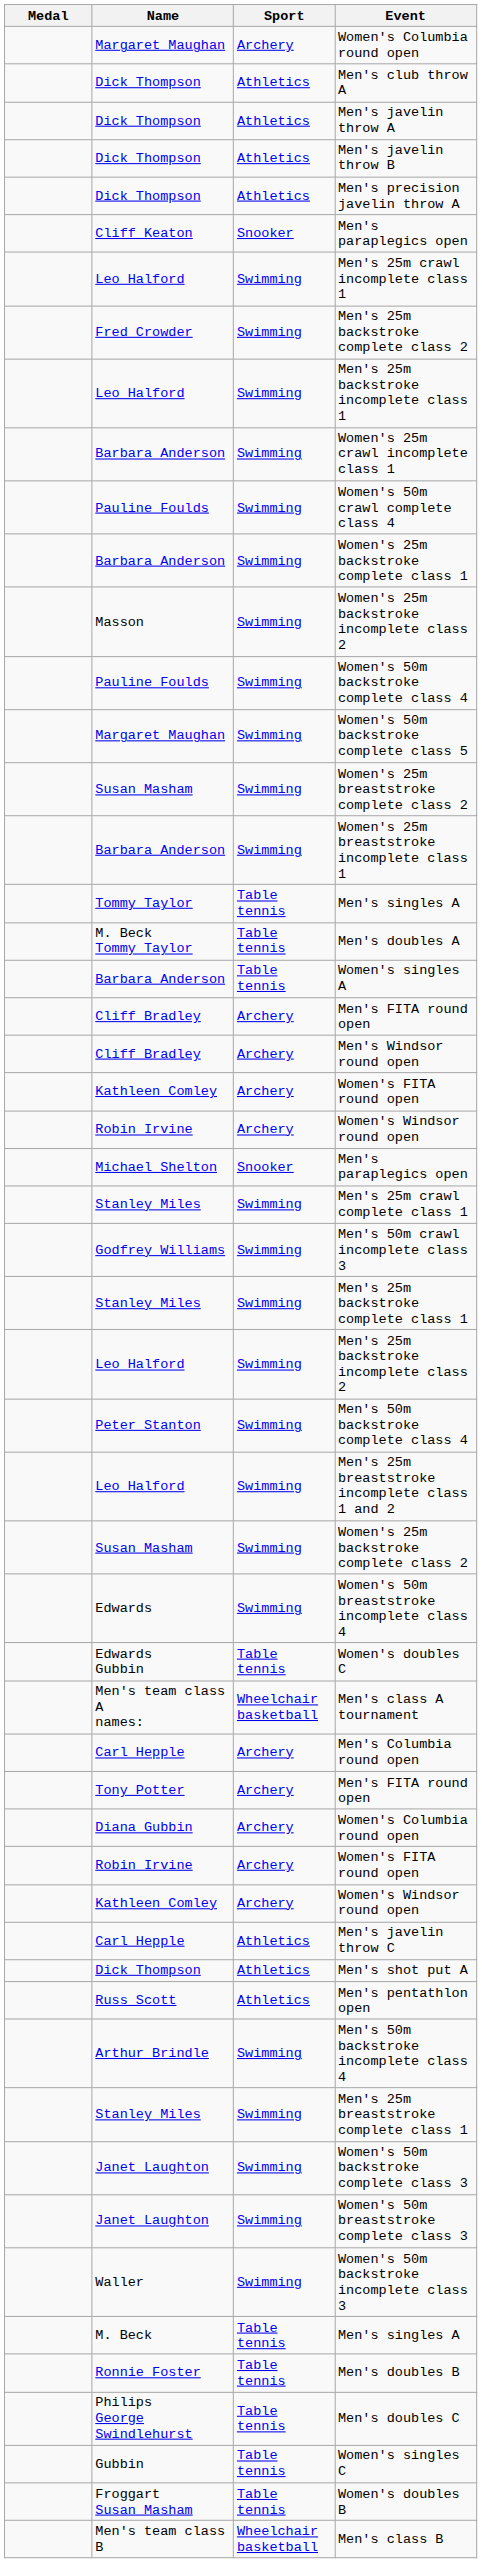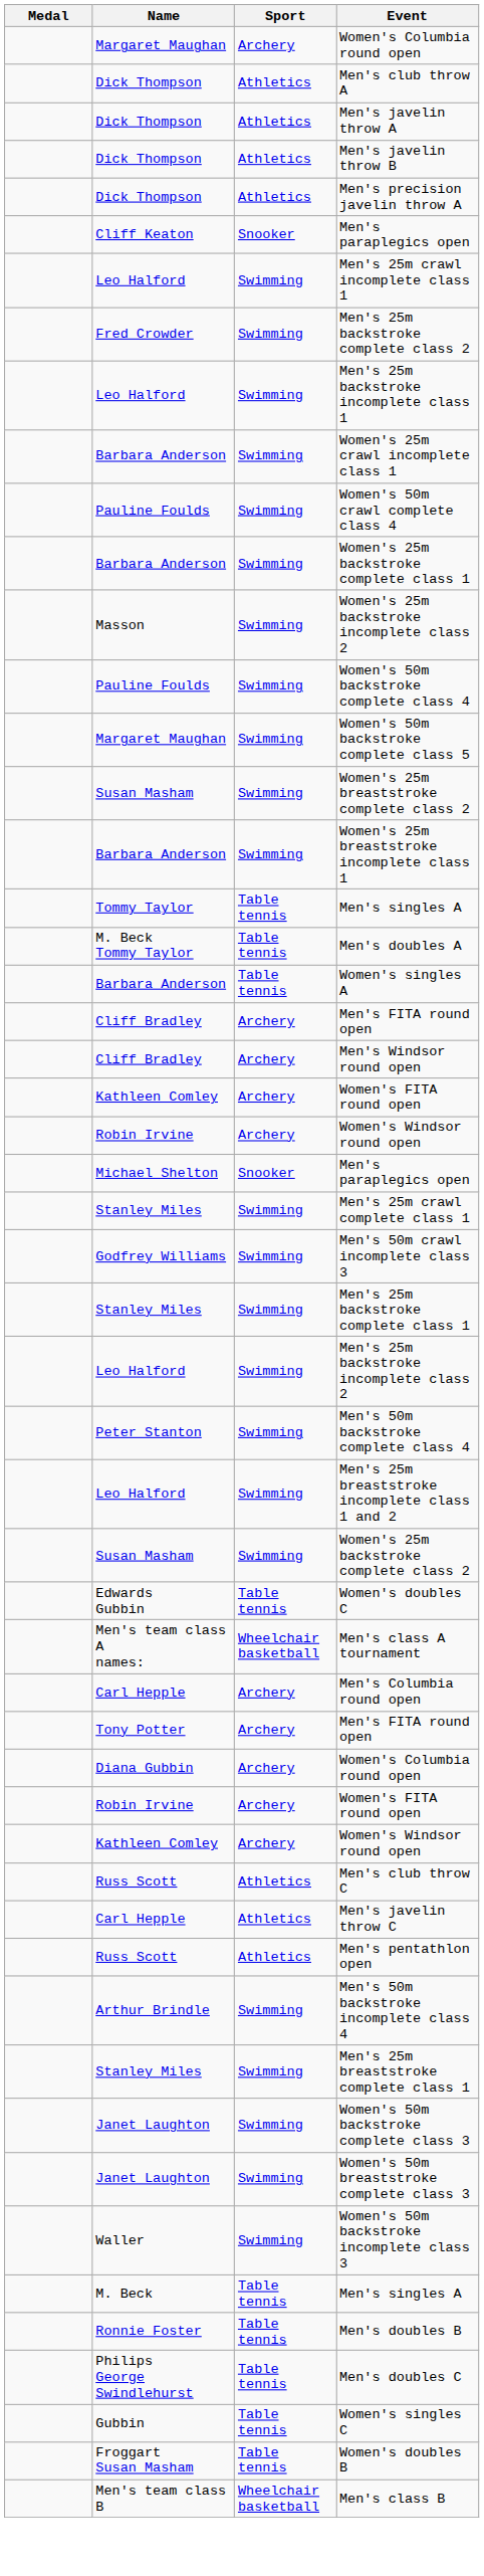 <table class="wikitable">
 <tr>
 <th style="width:6em">Medal</th>
 <th style="width:10em">Name</th>
 <th style="width:7em">Sport</th>
 <th style="width:10em">Event</th>
 </tr>
 <tr>
 <td></td>
 <td><a href='#'>Margaret Maughan</a></td>
 <td><a href='#'>Archery</a></td>
 <td>Women's Columbia round open</td>
 </tr>
 <tr>
 <td></td>
 <td><a href='#'>Dick Thompson</a></td>
 <td><a href='#'>Athletics</a></td>
 <td>Men's club throw A</td>
 </tr>
 <tr>
 <td></td>
 <td><a href='#'>Dick Thompson</a></td>
 <td><a href='#'>Athletics</a></td>
 <td>Men's javelin throw A</td>
 </tr>
 <tr>
 <td></td>
 <td><a href='#'>Dick Thompson</a></td>
 <td><a href='#'>Athletics</a></td>
 <td>Men's javelin throw B</td>
 </tr>
 <tr>
 <td></td>
 <td><a href='#'>Dick Thompson</a></td>
 <td><a href='#'>Athletics</a></td>
 <td>Men's precision javelin throw A</td>
 </tr>
 <tr>
 <td></td>
 <td><a href='#'>Cliff Keaton</a></td>
 <td><a href='#'>Snooker</a></td>
 <td>Men's paraplegics open</td>
 </tr>
 <tr>
 <td></td>
 <td><a href='#'>Leo Halford</a></td>
 <td><a href='#'>Swimming</a></td>
 <td>Men's 25m crawl incomplete class 1</td>
 </tr>
 <tr>
 <td></td>
 <td><a href='#'>Fred Crowder</a></td>
 <td><a href='#'>Swimming</a></td>
 <td>Men's 25m backstroke complete class 2</td>
 </tr>
 <tr>
 <td></td>
 <td><a href='#'>Leo Halford</a></td>
 <td><a href='#'>Swimming</a></td>
 <td>Men's 25m backstroke incomplete class 1</td>
 </tr>
 <tr>
 <td></td>
 <td><a href='#'>Barbara Anderson</a></td>
 <td><a href='#'>Swimming</a></td>
 <td>Women's 25m crawl incomplete class 1</td>
 </tr>
 <tr>
 <td></td>
 <td><a href='#'>Pauline Foulds</a></td>
 <td><a href='#'>Swimming</a></td>
 <td>Women's 50m crawl complete class 4</td>
 </tr>
 <tr>
 <td></td>
 <td><a href='#'>Barbara Anderson</a></td>
 <td><a href='#'>Swimming</a></td>
 <td>Women's 25m backstroke complete class 1</td>
 </tr>
 <tr>
 <td></td>
 <td>Masson</td>
 <td><a href='#'>Swimming</a></td>
 <td>Women's 25m backstroke incomplete class 2</td>
 </tr>
 <tr>
 <td></td>
 <td><a href='#'>Pauline Foulds</a></td>
 <td><a href='#'>Swimming</a></td>
 <td>Women's 50m backstroke complete class 4</td>
 </tr>
 <tr>
 <td></td>
 <td><a href='#'>Margaret Maughan</a></td>
 <td><a href='#'>Swimming</a></td>
 <td>Women's 50m backstroke complete class 5</td>
 </tr>
 <tr>
 <td></td>
 <td><a href='#'>Susan Masham</a></td>
 <td><a href='#'>Swimming</a></td>
 <td>Women's 25m breaststroke complete class 2</td>
 </tr>
 <tr>
 <td></td>
 <td><a href='#'>Barbara Anderson</a></td>
 <td><a href='#'>Swimming</a></td>
 <td>Women's 25m breaststroke incomplete class 1</td>
 </tr>
 <tr>
 <td></td>
 <td><a href='#'>Tommy Taylor</a></td>
 <td><a href='#'>Table tennis</a></td>
 <td>Men's singles A</td>
 </tr>
 <tr>
 <td></td>
 <td>M. Beck<br> <a href='#'>Tommy Taylor</a></td>
 <td><a href='#'>Table tennis</a></td>
 <td>Men's doubles A</td>
 </tr>
 <tr>
 <td></td>
 <td><a href='#'>Barbara Anderson</a></td>
 <td><a href='#'>Table tennis</a></td>
 <td>Women's singles A</td>
 </tr>
 <tr>
 <td></td>
 <td><a href='#'>Cliff Bradley</a></td>
 <td><a href='#'>Archery</a></td>
 <td>Men's FITA round open</td>
 </tr>
 <tr>
 <td></td>
 <td><a href='#'>Cliff Bradley</a></td>
 <td><a href='#'>Archery</a></td>
 <td>Men's Windsor round open</td>
 </tr>
 <tr>
 <td></td>
 <td><a href='#'>Kathleen Comley</a></td>
 <td><a href='#'>Archery</a></td>
 <td>Women's FITA round open</td>
 </tr>
 <tr>
 <td></td>
 <td><a href='#'>Robin Irvine</a></td>
 <td><a href='#'>Archery</a></td>
 <td>Women's Windsor round open</td>
 </tr>
 <tr>
 <td></td>
 <td><a href='#'>Michael Shelton</a></td>
 <td><a href='#'>Snooker</a></td>
 <td>Men's paraplegics open</td>
 </tr>
 <tr>
 <td></td>
 <td><a href='#'>Stanley Miles</a></td>
 <td><a href='#'>Swimming</a></td>
 <td>Men's 25m crawl complete class 1</td>
 </tr>
 <tr>
 <td></td>
 <td><a href='#'>Godfrey Williams</a></td>
 <td><a href='#'>Swimming</a></td>
 <td>Men's 50m crawl incomplete class 3</td>
 </tr>
 <tr>
 <td></td>
 <td><a href='#'>Stanley Miles</a></td>
 <td><a href='#'>Swimming</a></td>
 <td>Men's 25m backstroke complete class 1</td>
 </tr>
 <tr>
 <td></td>
 <td><a href='#'>Leo Halford</a></td>
 <td><a href='#'>Swimming</a></td>
 <td>Men's 25m backstroke incomplete class 2</td>
 </tr>
 <tr>
 <td></td>
 <td><a href='#'>Peter Stanton</a></td>
 <td><a href='#'>Swimming</a></td>
 <td>Men's 50m backstroke complete class 4</td>
 </tr>
 <tr>
 <td></td>
 <td><a href='#'>Leo Halford</a></td>
 <td><a href='#'>Swimming</a></td>
 <td>Men's 25m breaststroke incomplete class 1 and 2</td>
 </tr>
 <tr>
 <td></td>
 <td><a href='#'>Susan Masham</a></td>
 <td><a href='#'>Swimming</a></td>
 <td>Women's 25m backstroke complete class 2</td>
 </tr>
 <tr>
 <td></td>
-<td>Edwards</td>
-<td><a href='#'>Swimming</a></td>
-<td>Women's 50m breaststroke incomplete class 4</td>
-</tr>
-<tr>
-<td></td>
 <td>Edwards<br> Gubbin</td>
 <td><a href='#'>Table tennis</a></td>
 <td>Women's doubles C</td>
 </tr>
 <tr>
 <td></td>
 <td>Men's team class A<br>names:</td>
 <td><a href='#'>Wheelchair basketball</a></td>
 <td>Men's class A tournament</td>
 </tr>
 <tr>
 <td></td>
 <td><a href='#'>Carl Hepple</a></td>
 <td><a href='#'>Archery</a></td>
 <td>Men's Columbia round open</td>
 </tr>
 <tr>
 <td></td>
 <td><a href='#'>Tony Potter</a></td>
 <td><a href='#'>Archery</a></td>
 <td>Men's FITA round open</td>
 </tr>
 <tr>
 <td></td>
 <td><a href='#'>Diana Gubbin</a></td>
 <td><a href='#'>Archery</a></td>
 <td>Women's Columbia round open</td>
 </tr>
 <tr>
 <td></td>
 <td><a href='#'>Robin Irvine</a></td>
 <td><a href='#'>Archery</a></td>
 <td>Women's FITA round open</td>
 </tr>
 <tr>
 <td></td>
 <td><a href='#'>Kathleen Comley</a></td>
 <td><a href='#'>Archery</a></td>
 <td>Women's Windsor round open</td>
 </tr>
 <tr>
 <td></td>
+<td><a href='#'>Russ Scott</a></td>
+<td><a href='#'>Athletics</a></td>
+<td>Men's club throw C</td>
+</tr>
+<tr>
+<td></td>
 <td><a href='#'>Carl Hepple</a></td>
 <td><a href='#'>Athletics</a></td>
 <td>Men's javelin throw C</td>
-</tr>
-<tr>
-<td></td>
-<td><a href='#'>Dick Thompson</a></td>
-<td><a href='#'>Athletics</a></td>
-<td>Men's shot put A</td>
 </tr>
 <tr>
 <td></td>
 <td><a href='#'>Russ Scott</a></td>
 <td><a href='#'>Athletics</a></td>
 <td>Men's pentathlon open</td>
 </tr>
 <tr>
 <td></td>
 <td><a href='#'>Arthur Brindle</a></td>
 <td><a href='#'>Swimming</a></td>
 <td>Men's 50m backstroke incomplete class 4</td>
 </tr>
 <tr>
 <td></td>
 <td><a href='#'>Stanley Miles</a></td>
 <td><a href='#'>Swimming</a></td>
 <td>Men's 25m breaststroke complete class 1</td>
 </tr>
 <tr>
 <td></td>
 <td><a href='#'>Janet Laughton</a></td>
 <td><a href='#'>Swimming</a></td>
 <td>Women's 50m backstroke complete class 3</td>
 </tr>
 <tr>
 <td></td>
 <td><a href='#'>Janet Laughton</a></td>
 <td><a href='#'>Swimming</a></td>
 <td>Women's 50m breaststroke complete class 3</td>
 </tr>
 <tr>
 <td></td>
 <td>Waller</td>
 <td><a href='#'>Swimming</a></td>
 <td>Women's 50m backstroke incomplete class 3</td>
 </tr>
 <tr>
 <td></td>
 <td>M. Beck</td>
 <td><a href='#'>Table tennis</a></td>
 <td>Men's singles A</td>
 </tr>
 <tr>
 <td></td>
 <td><a href='#'>Ronnie Foster</a></td>
 <td><a href='#'>Table tennis</a></td>
 <td>Men's doubles B</td>
 </tr>
 <tr>
 <td></td>
 <td>Philips<br> <a href='#'>George Swindlehurst</a></td>
 <td><a href='#'>Table tennis</a></td>
 <td>Men's doubles C</td>
 </tr>
 <tr>
 <td></td>
 <td>Gubbin</td>
 <td><a href='#'>Table tennis</a></td>
 <td>Women's singles C</td>
 </tr>
 <tr>
 <td></td>
 <td>Froggart<br> <a href='#'>Susan Masham</a></td>
 <td><a href='#'>Table tennis</a></td>
 <td>Women's doubles B</td>
 </tr>
 <tr>
 <td></td>
 <td>Men's team class B</td>
 <td><a href='#'>Wheelchair basketball</a></td>
 <td>Men's class B</td>
 </tr>
 </table>
